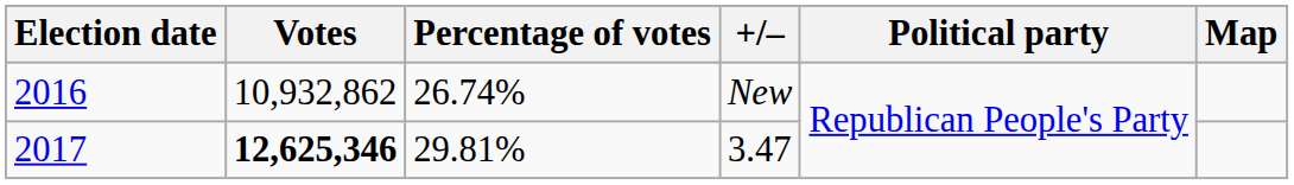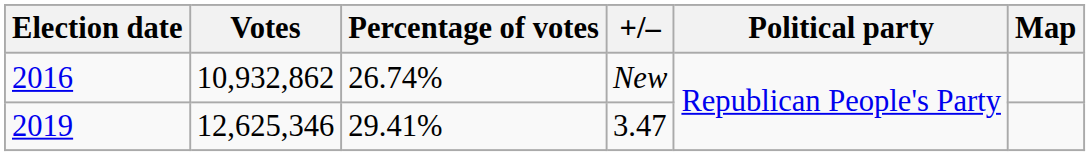 <table class="wikitable" text-align:center;">
 <tr>
 <th>Election date</th>
 <th>Votes</th>
 <th>Percentage of votes</th>
 <th>+/–</th>
 <th>Political party</th>
 <th>Map</th>
 </tr>
 <tr>
 <td><a href='#'>2016</a></td>
 <td>10,932,862</td>
 <td>26.74%</td>
 <td><em>New</em></td>
 <td rowspan="2"><a href='#'>Republican People's Party</a></td>
 <td></td>
 </tr>
 <tr>
-<td><a href='#'>2017</a></td>
-<td><strong>12,625,346</strong></td>
-<td>29.81%</td>
+<td><a href='#'>2019</a></td>
+<td>12,625,346</td>
+<td>29.41%</td>
 <td>3.47</td>
 <td></td>
 </tr>
 </table>
